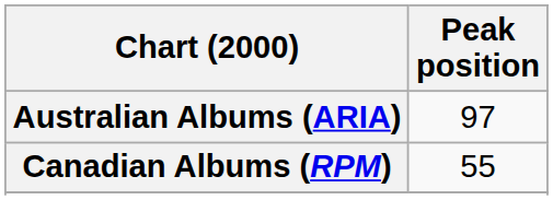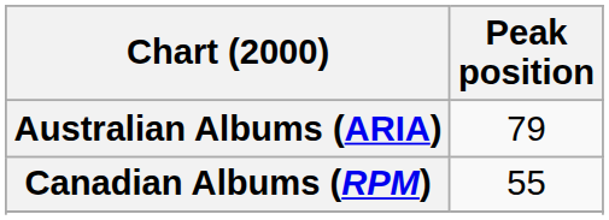 <table class="wikitable sortable plainrowheaders" style="text-align:center">
 <tr>
 <th scope="col">Chart (2000)</th>
 <th scope="col">Peak<br>position</th>
 </tr>
 <tr>
 <th scope="row">Australian Albums (<a href='#'>ARIA</a>)</th>
-<td>97</td>
+<td>79</td>
 </tr>
 <tr>
 <th scope="row">Canadian Albums (<em><a href='#'>RPM</a></em>)</th>
 <td>55</td>
 </tr>
 <tr>
 </tr>
 <tr>
 </tr>
 <tr>
 </tr>
 <tr>
 </tr>
 </table>
